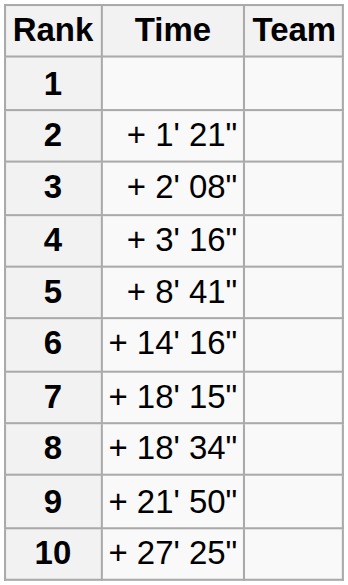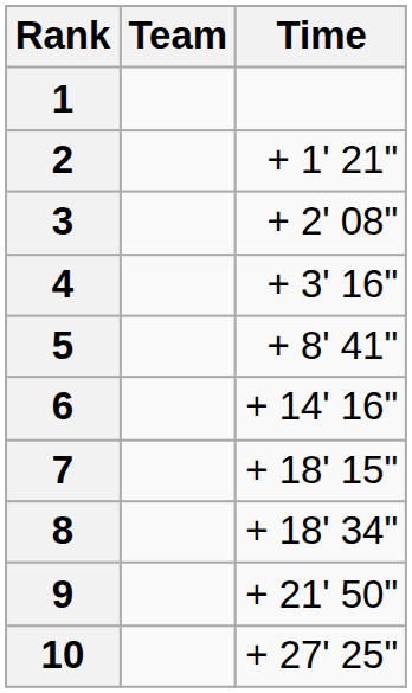 <table class="wikitable">
 <tr>
 <th scope="col">Rank</th>
+<th scope="col">Team</th>
 <th scope="col">Time</th>
-<th scope="col">Team</th>
 </tr>
 <tr>
 <th scope="row">1</th>
 <td></td>
 <td></td>
 </tr>
 <tr>
 <th scope="row">2</th>
+<td></td>
 <td align="right">+ 1' 21"</td>
-<td></td>
 </tr>
 <tr>
 <th scope="row">3</th>
+<td></td>
 <td align="right">+ 2' 08"</td>
-<td></td>
 </tr>
 <tr>
 <th scope="row">4</th>
+<td></td>
 <td align="right">+ 3' 16"</td>
-<td></td>
 </tr>
 <tr>
 <th scope="row">5</th>
+<td></td>
 <td align="right">+ 8' 41"</td>
-<td></td>
 </tr>
 <tr>
 <th scope="row">6</th>
+<td></td>
 <td align="right">+ 14' 16"</td>
-<td></td>
 </tr>
 <tr>
 <th scope="row">7</th>
+<td></td>
 <td align="right">+ 18' 15"</td>
-<td></td>
 </tr>
 <tr>
 <th scope="row">8</th>
+<td></td>
 <td align="right">+ 18' 34"</td>
-<td></td>
 </tr>
 <tr>
 <th scope="row">9</th>
+<td></td>
 <td align="right">+ 21' 50"</td>
-<td></td>
 </tr>
 <tr>
 <th scope="row">10</th>
+<td></td>
 <td align="right">+ 27' 25"</td>
-<td></td>
 </tr>
 </table>
